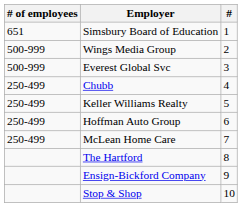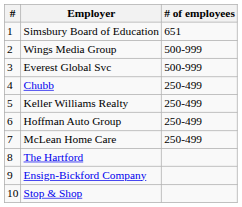 <table class="wikitable">
 <tr>
+<th>#</th>
+<th>Employer</th>
 <th># of employees</th>
-<th>Employer</th>
-<th>#</th>
 </tr>
 <tr>
+<td>1</td>
+<td>Simsbury Board of Education</td>
 <td>651</td>
-<td>Simsbury Board of Education</td>
-<td>1</td>
 </tr>
 <tr>
+<td>2</td>
+<td>Wings Media Group</td>
 <td>500-999</td>
-<td>Wings Media Group</td>
-<td>2</td>
 </tr>
 <tr>
+<td>3</td>
+<td>Everest Global Svc</td>
 <td>500-999</td>
-<td>Everest Global Svc</td>
-<td>3</td>
 </tr>
 <tr>
+<td>4</td>
+<td><a href='#'>Chubb</a></td>
 <td>250-499</td>
-<td><a href='#'>Chubb</a></td>
-<td>4</td>
 </tr>
 <tr>
+<td>5</td>
+<td>Keller Williams Realty</td>
 <td>250-499</td>
-<td>Keller Williams Realty</td>
-<td>5</td>
 </tr>
 <tr>
+<td>6</td>
+<td>Hoffman Auto Group</td>
 <td>250-499</td>
-<td>Hoffman Auto Group</td>
-<td>6</td>
 </tr>
 <tr>
+<td>7</td>
+<td>McLean Home Care</td>
 <td>250-499</td>
-<td>McLean Home Care</td>
-<td>7</td>
 </tr>
 <tr>
+<td>8</td>
+<td><a href='#'>The Hartford</a></td>
 <td></td>
-<td><a href='#'>The Hartford</a></td>
-<td>8</td>
 </tr>
 <tr>
+<td>9</td>
+<td><a href='#'>Ensign-Bickford Company</a></td>
 <td></td>
-<td><a href='#'>Ensign-Bickford Company</a></td>
-<td>9</td>
 </tr>
 <tr>
+<td>10</td>
+<td><a href='#'>Stop & Shop</a></td>
 <td></td>
-<td><a href='#'>Stop & Shop</a></td>
-<td>10</td>
 </tr>
 </table>
